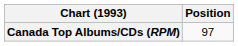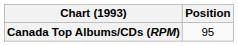 <table class="wikitable plainrowheaders" style="text-align:center">
 <tr>
 <th scope="col">Chart (1993)</th>
 <th scope="col">Position</th>
 </tr>
 <tr>
 <th scope="row">Canada Top Albums/CDs (<em>RPM</em>)</th>
-<td>97</td>
+<td>95</td>
 </tr>
 </table>
